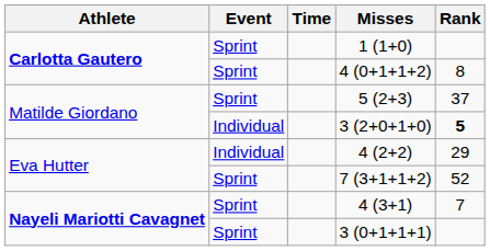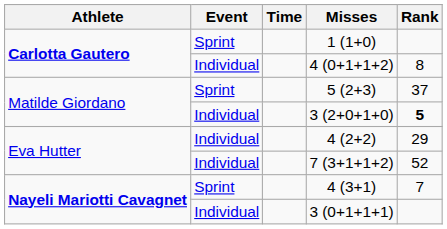 <table class="wikitable" style="font-size:90%">
 <tr>
 <th>Athlete</th>
 <th>Event</th>
 <th>Time</th>
 <th>Misses</th>
 <th>Rank</th>
 </tr>
 <tr align=center>
 <td align=left rowspan=2><strong><a href='#'>Carlotta Gautero</a></strong></td>
 <td align=left><a href='#'>Sprint</a></td>
 <td></td>
 <td>1 (1+0)</td>
 <td></td>
 </tr>
 <tr align=center>
-<td align=left><a href='#'>Sprint</a></td>
+<td align=left><a href='#'>Individual</a></td>
 <td></td>
 <td>4 (0+1+1+2)</td>
 <td>8</td>
 </tr>
 <tr align=center>
 <td align=left rowspan=2><a href='#'>Matilde Giordano</a></td>
 <td align=left><a href='#'>Sprint</a></td>
 <td></td>
 <td>5 (2+3)</td>
 <td>37</td>
 </tr>
 <tr align=center>
 <td align=left><a href='#'>Individual</a></td>
 <td></td>
 <td>3 (2+0+1+0)</td>
 <td><strong>5</strong></td>
 </tr>
 <tr align=center>
 <td align=left rowspan=2><a href='#'>Eva Hutter</a></td>
 <td align=left><a href='#'>Individual</a></td>
 <td></td>
 <td>4 (2+2)</td>
 <td>29</td>
 </tr>
 <tr align=center>
-<td align=left><a href='#'>Sprint</a></td>
+<td align=left><a href='#'>Individual</a></td>
 <td></td>
 <td>7 (3+1+1+2)</td>
 <td>52</td>
 </tr>
 <tr align=center>
 <td align=left rowspan=2><strong><a href='#'>Nayeli Mariotti Cavagnet</a></strong></td>
 <td align=left><a href='#'>Sprint</a></td>
 <td></td>
 <td>4 (3+1)</td>
 <td>7</td>
 </tr>
 <tr align=center>
-<td align=left><a href='#'>Sprint</a></td>
+<td align=left><a href='#'>Individual</a></td>
 <td></td>
 <td>3 (0+1+1+1)</td>
 <td></td>
 </tr>
 </table>
